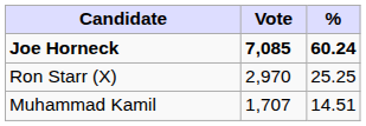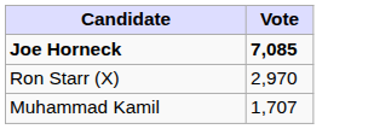 <table class="wikitable">
 <tr>
 <th style="background:#ddf; width:200px;">Candidate</th>
 <th style="background:#ddf; width:50px;">Vote</th>
-<th style="background:#ddf; width:30px;">%</th>
 </tr>
 <tr>
 <td><strong>Joe Horneck</strong></td>
 <td><strong>7,085</strong></td>
-<td><strong>60.24</strong></td>
 </tr>
 <tr>
 <td>Ron Starr (X)</td>
 <td>2,970</td>
-<td>25.25</td>
 </tr>
 <tr>
 <td>Muhammad Kamil</td>
 <td>1,707</td>
-<td>14.51</td>
 </tr>
 </table>
